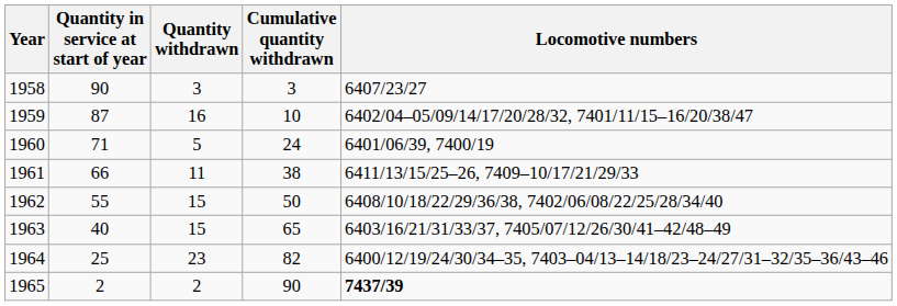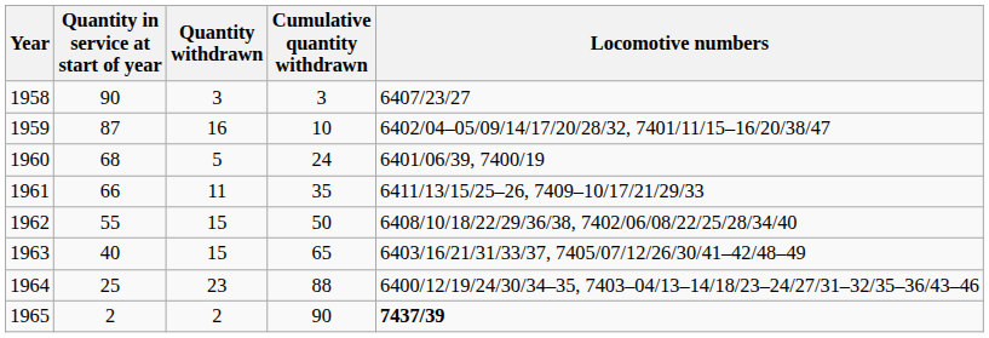 <table class="wikitable" style=text-align:center>
 <tr>
 <th>Year</th>
 <th>Quantity in<br>service at<br>start of year</th>
 <th>Quantity<br>withdrawn</th>
 <th>Cumulative<br>quantity<br>withdrawn</th>
 <th>Locomotive numbers</th>
 </tr>
 <tr>
 <td>1958</td>
 <td>90</td>
 <td>3</td>
 <td>3</td>
 <td align=left>6407/23/27</td>
 </tr>
 <tr>
 <td>1959</td>
 <td>87</td>
 <td>16</td>
 <td>10</td>
 <td align=left>6402/04–05/09/14/17/20/28/32, 7401/11/15–16/20/38/47</td>
 </tr>
 <tr>
 <td>1960</td>
-<td>71</td>
+<td>68</td>
 <td>5</td>
 <td>24</td>
 <td align=left>6401/06/39, 7400/19</td>
 </tr>
 <tr>
 <td>1961</td>
 <td>66</td>
 <td>11</td>
-<td>38</td>
+<td>35</td>
 <td align=left>6411/13/15/25–26, 7409–10/17/21/29/33</td>
 </tr>
 <tr>
 <td>1962</td>
 <td>55</td>
 <td>15</td>
 <td>50</td>
 <td align=left>6408/10/18/22/29/36/38, 7402/06/08/22/25/28/34/40</td>
 </tr>
 <tr>
 <td>1963</td>
 <td>40</td>
 <td>15</td>
 <td>65</td>
 <td align=left>6403/16/21/31/33/37, 7405/07/12/26/30/41–42/48–49</td>
 </tr>
 <tr>
 <td>1964</td>
 <td>25</td>
 <td>23</td>
-<td>82</td>
+<td>88</td>
 <td align=left>6400/12/19/24/30/34–35, 7403–04/13–14/18/23–24/27/31–32/35–36/43–46</td>
 </tr>
 <tr>
 <td>1965</td>
 <td>2</td>
 <td>2</td>
 <td>90</td>
 <td align=left><strong>7437/39</strong></td>
 </tr>
 </table>
